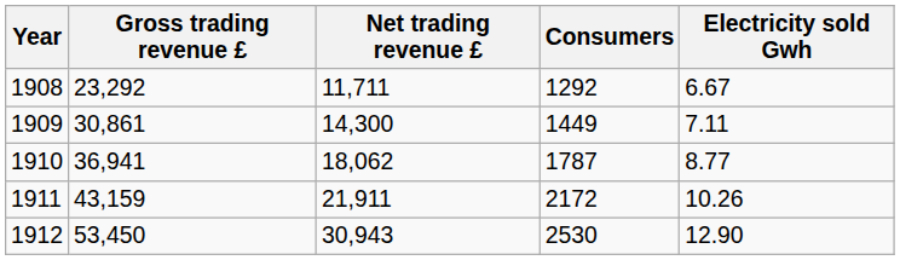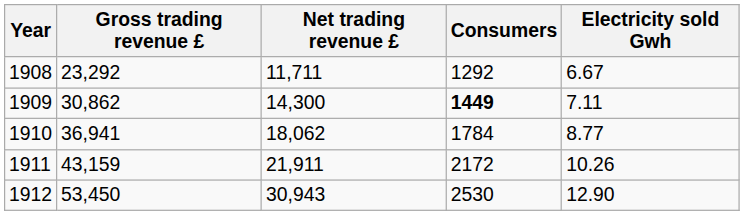 <table class="wikitable">
 <tr>
 <th>Year</th>
 <th>Gross trading revenue £</th>
 <th>Net trading revenue £</th>
 <th>Consumers</th>
 <th>Electricity sold Gwh</th>
 </tr>
 <tr>
 <td>1908</td>
 <td>23,292</td>
 <td>11,711</td>
 <td>1292</td>
 <td>6.67</td>
 </tr>
 <tr>
 <td>1909</td>
-<td>30,861</td>
+<td>30,862</td>
 <td>14,300</td>
-<td>1449</td>
+<td><strong>1449</strong></td>
 <td>7.11</td>
 </tr>
 <tr>
 <td>1910</td>
 <td>36,941</td>
 <td>18,062</td>
-<td>1787</td>
+<td>1784</td>
 <td>8.77</td>
 </tr>
 <tr>
 <td>1911</td>
 <td>43,159</td>
 <td>21,911</td>
 <td>2172</td>
 <td>10.26</td>
 </tr>
 <tr>
 <td>1912</td>
 <td>53,450</td>
 <td>30,943</td>
 <td>2530</td>
 <td>12.90</td>
 </tr>
 </table>
